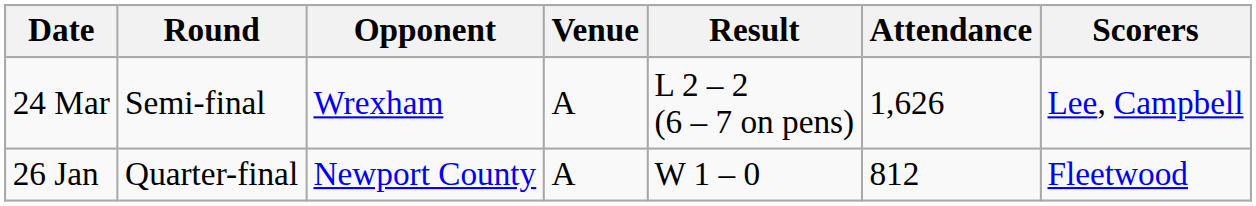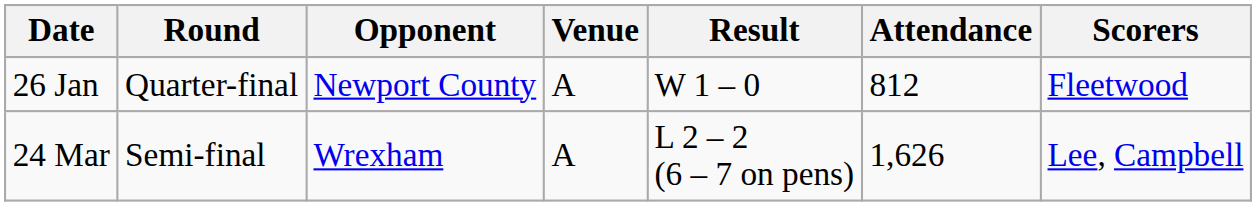 <table class="wikitable">
 <tr>
 <th>Date</th>
 <th>Round</th>
 <th>Opponent</th>
 <th>Venue</th>
 <th>Result</th>
 <th>Attendance</th>
 <th>Scorers</th>
 </tr>
 <tr>
+<td>26 Jan</td>
+<td>Quarter-final</td>
+<td><a href='#'>Newport County</a></td>
+<td>A</td>
+<td>W 1 – 0</td>
+<td>812</td>
+<td><a href='#'>Fleetwood</a></td>
+</tr>
+<tr>
 <td>24 Mar</td>
 <td>Semi-final</td>
 <td><a href='#'>Wrexham</a></td>
 <td>A</td>
 <td>L 2 – 2<br>(6 – 7 on pens)</td>
 <td>1,626</td>
 <td><a href='#'>Lee</a>, <a href='#'>Campbell</a></td>
 </tr>
-<tr>
-<td>26 Jan</td>
-<td>Quarter-final</td>
-<td><a href='#'>Newport County</a></td>
-<td>A</td>
-<td>W 1 – 0</td>
-<td>812</td>
-<td><a href='#'>Fleetwood</a></td>
-</tr>
 </table>
